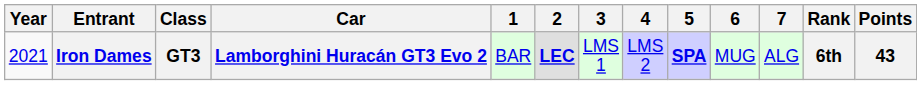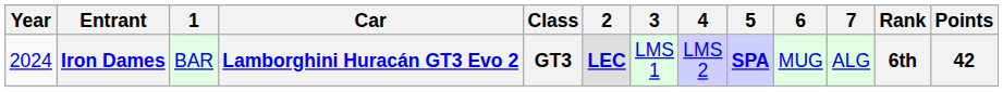 <table class="wikitable" style="text-align:center; font-size:85%">
 <tr>
 <th>Year</th>
 <th>Entrant</th>
+<th>1</th>
+<th>Car</th>
 <th>Class</th>
-<th>Car</th>
-<th>1</th>
 <th>2</th>
 <th>3</th>
 <th>4</th>
 <th>5</th>
 <th>6</th>
 <th>7</th>
 <th>Rank</th>
 <th>Points</th>
 </tr>
 <tr>
-<td><a href='#'>2021</a></td>
+<td><a href='#'>2024</a></td>
 <th nowrap><a href='#'>Iron Dames</a></th>
+<td style="background:#DFFFDF;"><a href='#'>BAR</a><br></td>
+<th nowrap><a href='#'>Lamborghini Huracán GT3 Evo 2</a></th>
 <th>GT3</th>
-<th nowrap><a href='#'>Lamborghini Huracán GT3 Evo 2</a></th>
-<td style="background:#DFFFDF;"><a href='#'>BAR</a><br></td>
 <td style="background:#DFDFDF;"><strong><a href='#'>LEC</a></strong><br></td>
 <td style="background:#DFFFDF;"><a href='#'>LMS<br>1</a><br></td>
 <td style="background:#CFCFFF;"><a href='#'>LMS<br>2</a><br></td>
 <td style="background:#CFCFFF;"><strong><a href='#'>SPA</a><br></strong></td>
 <td style="background:#DFFFDF;"><a href='#'>MUG</a><br></td>
 <td style="background:#DFFFDF;"><a href='#'>ALG</a><br></td>
 <th>6th</th>
-<th>43</th>
+<th>42</th>
 </tr>
 </table>
